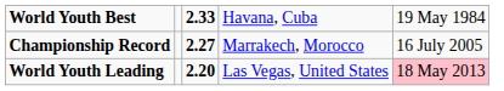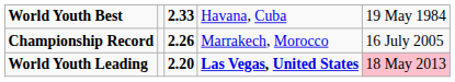 <table class="wikitable">
 <tr>
 <td><strong>World Youth Best</strong></td>
 <td></td>
 <td><strong>2.33</strong></td>
 <td><a href='#'>Havana</a>, <a href='#'>Cuba</a></td>
 <td>19 May 1984</td>
 </tr>
 <tr>
 <td><strong>Championship Record</strong></td>
 <td></td>
-<td><strong>2.27</strong></td>
+<td><strong>2.26</strong></td>
 <td><a href='#'>Marrakech</a>, <a href='#'>Morocco</a></td>
 <td>16 July 2005</td>
 </tr>
 <tr>
 <td><strong>World Youth Leading</strong></td>
 <td></td>
 <td><strong>2.20</strong></td>
-<td><a href='#'>Las Vegas</a>, <a href='#'>United States</a></td>
+<td><strong><a href='#'>Las Vegas</a>, <a href='#'>United States</a></strong></td>
 <td style="background: pink;">18 May 2013</td>
 </tr>
 </table>
